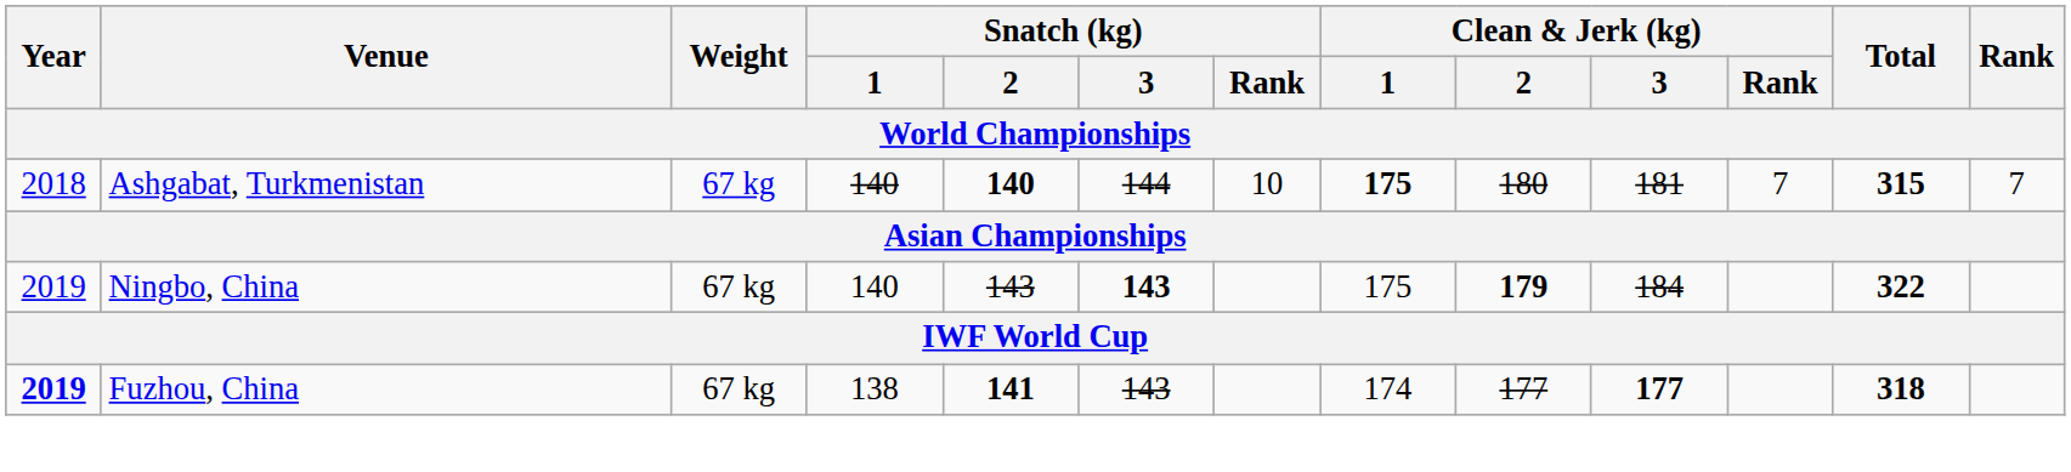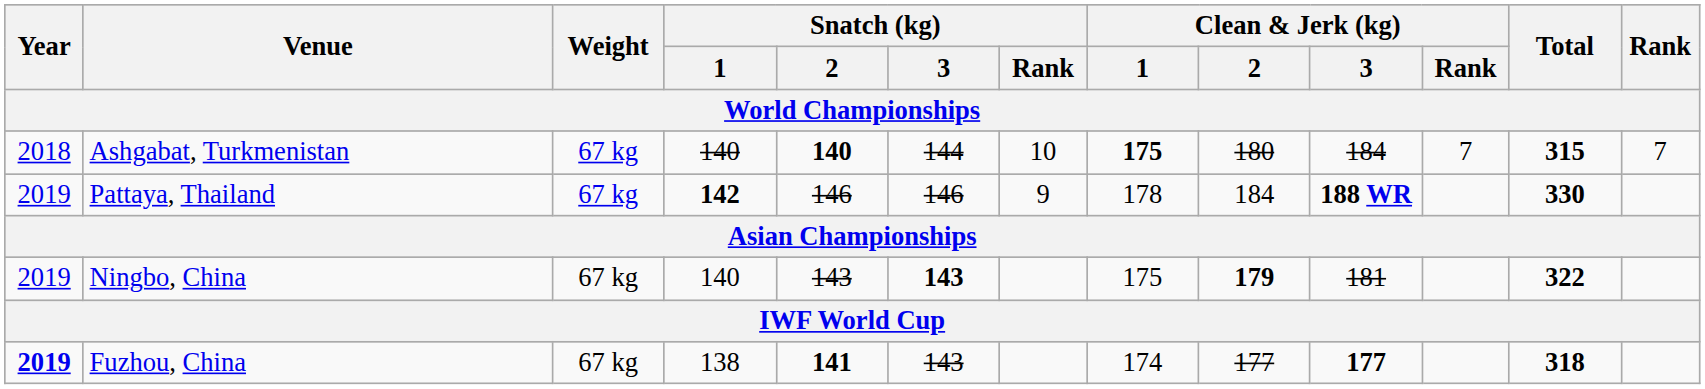 <table class="wikitable" style="text-align:center;">
 <tr>
 <th rowspan=2 width=40>Year</th>
 <th rowspan=2 width=275>Venue</th>
 <th rowspan=2 width=60>Weight</th>
 <th colspan=4>Snatch (kg)</th>
 <th colspan=4>Clean & Jerk (kg)</th>
 <th rowspan=2 width=60>Total</th>
 <th rowspan=2 width=40>Rank</th>
 </tr>
 <tr>
 <th width=60>1</th>
 <th width=60>2</th>
 <th width=60>3</th>
 <th width=45>Rank</th>
 <th width=60>1</th>
 <th width=60>2</th>
 <th width=60>3</th>
 <th width=45>Rank</th>
 </tr>
 <tr>
 <th colspan=13><a href='#'>World Championships</a></th>
 </tr>
 <tr>
 <td><a href='#'>2018</a></td>
 <td align=left> <a href='#'>Ashgabat</a>, <a href='#'>Turkmenistan</a></td>
 <td><a href='#'>67 kg</a></td>
 <td><s>140</s></td>
 <td><strong>140</strong></td>
 <td><s>144</s></td>
 <td>10</td>
 <td><strong>175</strong></td>
 <td><s>180</s></td>
-<td><s>181</s></td>
+<td><s>184</s></td>
 <td>7</td>
 <td><strong>315</strong></td>
 <td>7</td>
+</tr>
+<tr>
+<td><a href='#'>2019</a></td>
+<td align=left> <a href='#'>Pattaya</a>, <a href='#'>Thailand</a></td>
+<td><a href='#'>67 kg</a></td>
+<td><strong>142</strong></td>
+<td><s>146</s></td>
+<td><s>146</s></td>
+<td>9</td>
+<td>178</td>
+<td>184</td>
+<td><strong>188 <a href='#'>WR</a></strong></td>
+<td></td>
+<td><strong>330</strong></td>
+<td></td>
 </tr>
 <tr>
 <th colspan=13><a href='#'>Asian Championships</a></th>
 </tr>
 <tr>
 <td><a href='#'>2019</a></td>
 <td align=left> <a href='#'>Ningbo</a>, <a href='#'>China</a></td>
 <td>67 kg</td>
 <td>140</td>
 <td><s>143</s></td>
 <td><strong>143</strong></td>
 <td></td>
 <td>175</td>
 <td><strong>179</strong></td>
-<td><s>184</s></td>
+<td><s>181</s></td>
 <td></td>
 <td><strong>322</strong></td>
 <td></td>
 </tr>
 <tr>
 <th colspan=13><a href='#'>IWF World Cup</a></th>
 </tr>
 <tr>
 <td><strong><a href='#'>2019</a></strong></td>
 <td align=left> <a href='#'>Fuzhou</a>, <a href='#'>China</a></td>
 <td>67 kg</td>
 <td>138</td>
 <td><strong>141</strong></td>
 <td><s>143</s></td>
 <td></td>
 <td>174</td>
 <td><s>177</s></td>
 <td><strong>177</strong></td>
 <td></td>
 <td><strong>318</strong></td>
 <td></td>
 </tr>
 </table>
